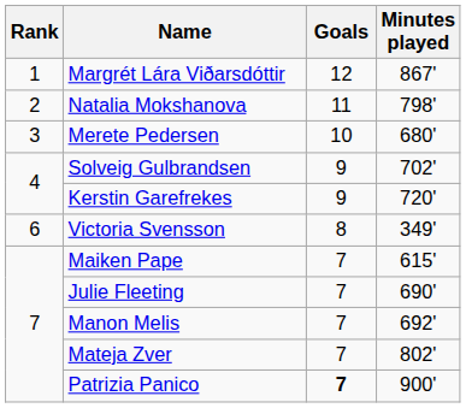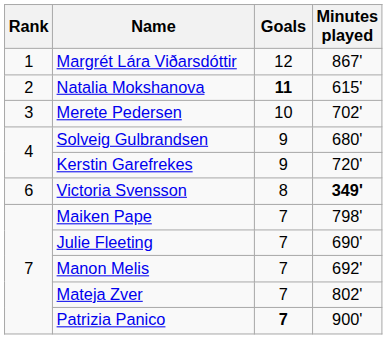 <table class="wikitable" style="text-align:center;">
 <tr>
 <th width=40>Rank</th>
 <th width=190>Name</th>
 <th width=50>Goals</th>
 <th width=50>Minutes played</th>
 </tr>
 <tr>
 <td>1</td>
 <td align="left"> <a href='#'>Margrét Lára Viðarsdóttir</a></td>
 <td>12</td>
 <td>867'</td>
 </tr>
 <tr>
 <td>2</td>
 <td align="left"> <a href='#'>Natalia Mokshanova</a></td>
-<td>11</td>
-<td>798'</td>
+<td><strong>11</strong></td>
+<td>615'</td>
 </tr>
 <tr>
 <td>3</td>
 <td align="left"> <a href='#'>Merete Pedersen</a></td>
 <td>10</td>
-<td>680'</td>
+<td>702'</td>
 </tr>
 <tr>
 <td rowspan=2>4</td>
 <td align="left"> <a href='#'>Solveig Gulbrandsen</a></td>
 <td>9</td>
-<td>702'</td>
+<td>680'</td>
 </tr>
 <tr>
 <td align="left"> <a href='#'>Kerstin Garefrekes</a></td>
 <td>9</td>
 <td>720'</td>
 </tr>
 <tr>
 <td>6</td>
 <td align="left"> <a href='#'>Victoria Svensson</a></td>
 <td>8</td>
-<td>349'</td>
+<td><strong>349'</strong></td>
 </tr>
 <tr>
 <td rowspan=5>7</td>
 <td align="left"> <a href='#'>Maiken Pape</a></td>
 <td>7</td>
-<td>615'</td>
+<td>798'</td>
 </tr>
 <tr>
 <td align="left"> <a href='#'>Julie Fleeting</a></td>
 <td>7</td>
 <td>690'</td>
 </tr>
 <tr>
 <td align="left"> <a href='#'>Manon Melis</a></td>
 <td>7</td>
 <td>692'</td>
 </tr>
 <tr>
 <td align="left"> <a href='#'>Mateja Zver</a></td>
 <td>7</td>
 <td>802'</td>
 </tr>
 <tr>
 <td align="left"> <a href='#'>Patrizia Panico</a></td>
 <td><strong>7</strong></td>
 <td>900'</td>
 </tr>
 </table>
